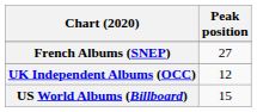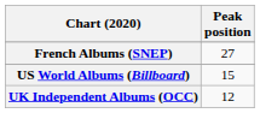 <table class="wikitable sortable plainrowheaders" style="text-align:center">
 <tr>
 <th scope="col">Chart (2020)</th>
 <th scope="col">Peak<br>position</th>
 </tr>
 <tr>
 </tr>
 <tr>
 </tr>
 <tr>
 <th scope="row">French Albums (<a href='#'>SNEP</a>)</th>
 <td>27</td>
 </tr>
 <tr>
 </tr>
 <tr>
 </tr>
 <tr>
 </tr>
 <tr>
+<th scope="row">US <a href='#'>World Albums</a> (<em><a href='#'>Billboard</a></em>)</th>
+<td>15</td>
+</tr>
+<tr>
 <th scope="row"><a href='#'>UK Independent Albums</a> (<a href='#'>OCC</a>)</th>
 <td>12</td>
 </tr>
-<tr>
-<th scope="row">US <a href='#'>World Albums</a> (<em><a href='#'>Billboard</a></em>)</th>
-<td>15</td>
-</tr>
 </table>
